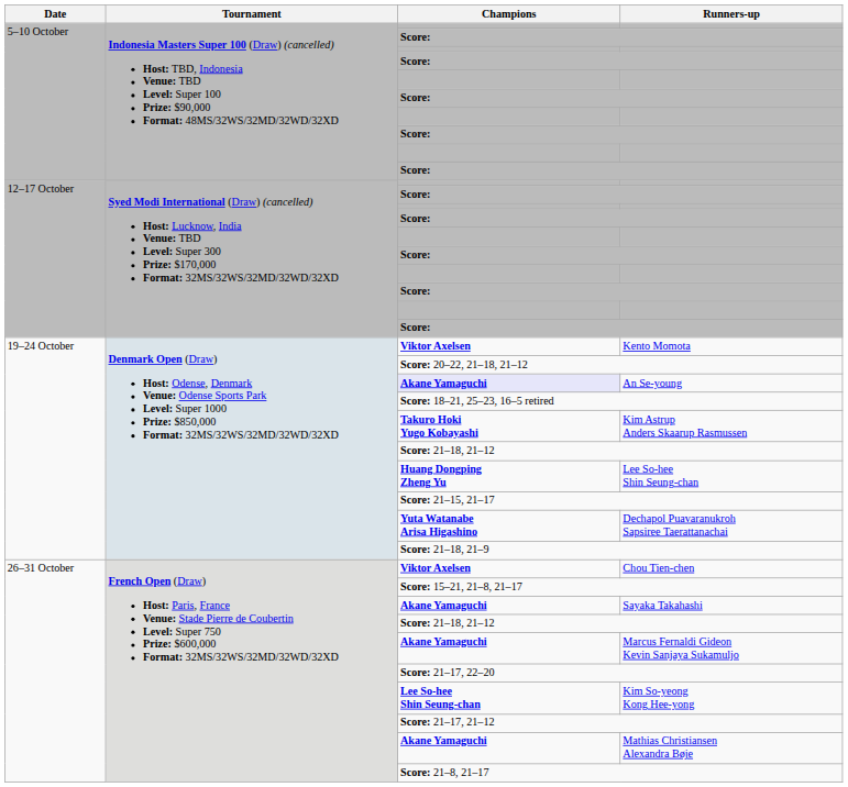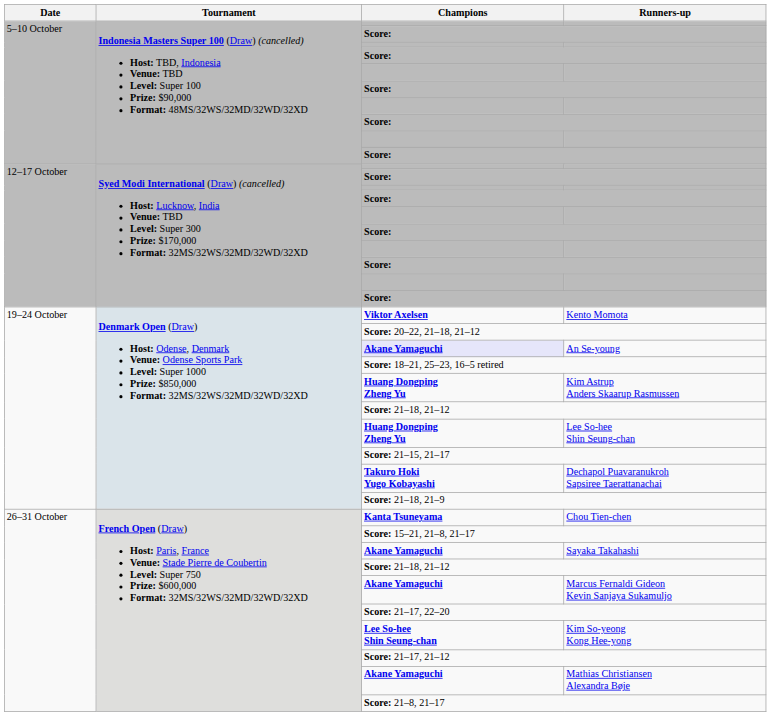 <table class="wikitable" style="font-size:80%">
 <tr>
 <th width="110">Date</th>
 <th width="330">Tournament</th>
 <th width="250">Champions</th>
 <th width="250">Runners-up</th>
 </tr>
 <tr valign="top" bgcolor="#BBBBBB">
 <td rowspan="10">5–10 October</td>
 <td bgcolor="#BBBBBB" rowspan="10"><br><strong> <a href='#'>Indonesia Masters Super 100</a></strong> (<a href='#'>Draw</a>) <em>(cancelled)</em><ul><li><strong>Host:</strong> TBD, <a href='#'>Indonesia</a></li><li><strong>Venue:</strong> TBD</li><li><strong>Level:</strong> Super 100</li><li><strong>Prize:</strong> $90,000</li><li><strong>Format:</strong> 48MS/32WS/32MD/32WD/32XD</li></ul></td>
 <td><strong> </strong></td>
 <td></td>
 </tr>
 <tr bgcolor="#BBBBBB">
 <td colspan="2"><strong>Score:</strong></td>
 </tr>
 <tr valign="top"bgcolor="#BBBBBB">
 <td><strong> </strong></td>
 <td></td>
 </tr>
 <tr bgcolor="#BBBBBB">
 <td colspan="2"><strong>Score:</strong></td>
 </tr>
 <tr valign="top"bgcolor="#BBBBBB">
 <td><strong> <br> </strong></td>
 <td> <br></td>
 </tr>
 <tr bgcolor="#BBBBBB">
 <td colspan="2"><strong>Score:</strong></td>
 </tr>
 <tr valign="top"bgcolor="#BBBBBB">
 <td><strong> <br> </strong></td>
 <td> <br></td>
 </tr>
 <tr bgcolor="#BBBBBB">
 <td colspan="2"><strong>Score:</strong></td>
 </tr>
 <tr valign="top"bgcolor="#BBBBBB">
 <td><strong> <br> </strong></td>
 <td> <br></td>
 </tr>
 <tr bgcolor="#BBBBBB">
 <td colspan="2"><strong>Score:</strong></td>
 </tr>
 <tr valign="top" bgcolor="#BBBBBB">
 <td rowspan="10">12–17 October</td>
 <td bgcolor="#BBBBBB" rowspan="10"><br><strong> <a href='#'>Syed Modi International</a></strong> (<a href='#'>Draw</a>) <em>(cancelled)</em><ul><li><strong>Host:</strong> <a href='#'>Lucknow</a>, <a href='#'>India</a></li><li><strong>Venue:</strong> TBD</li><li><strong>Level:</strong> Super 300</li><li><strong>Prize:</strong> $170,000</li><li><strong>Format:</strong> 32MS/32WS/32MD/32WD/32XD</li></ul></td>
 <td><strong> </strong></td>
 <td></td>
 </tr>
 <tr bgcolor="#BBBBBB">
 <td colspan="2"><strong>Score:</strong></td>
 </tr>
 <tr valign="top" bgcolor="#BBBBBB">
 <td><strong> </strong></td>
 <td></td>
 </tr>
 <tr bgcolor="#BBBBBB">
 <td colspan="2"><strong>Score:</strong></td>
 </tr>
 <tr valign="top" bgcolor="#BBBBBB">
 <td><strong> <br> </strong></td>
 <td> <br></td>
 </tr>
 <tr bgcolor="#BBBBBB">
 <td colspan="2"><strong>Score:</strong></td>
 </tr>
 <tr valign="top" bgcolor="#BBBBBB">
 <td><strong> <br> </strong></td>
 <td> <br></td>
 </tr>
 <tr bgcolor="#BBBBBB">
 <td colspan="2"><strong>Score:</strong></td>
 </tr>
 <tr valign="top" bgcolor="#BBBBBB">
 <td><strong> <br> </strong></td>
 <td> <br></td>
 </tr>
 <tr bgcolor="#BBBBBB">
 <td colspan="2"><strong>Score:</strong></td>
 </tr>
 <tr valign="top">
 <td rowspan="10">19–24 October</td>
 <td bgcolor="#DAE4EA" rowspan="10"><br><strong> <a href='#'>Denmark Open</a></strong> (<a href='#'>Draw</a>)<ul><li><strong>Host:</strong> <a href='#'>Odense</a>, <a href='#'>Denmark</a></li><li><strong>Venue:</strong> <a href='#'>Odense Sports Park</a></li><li><strong>Level:</strong> Super 1000</li><li><strong>Prize:</strong> $850,000</li><li><strong>Format:</strong> 32MS/32WS/32MD/32WD/32XD</li></ul></td>
 <td><strong> <a href='#'>Viktor Axelsen</a></strong></td>
 <td> <a href='#'>Kento Momota</a></td>
 </tr>
 <tr>
 <td colspan="2"><strong>Score:</strong> 20–22, 21–18, 21–12</td>
 </tr>
 <tr valign="top">
 <td style="background: lavender;"><strong> <a href='#'>Akane Yamaguchi</a></strong></td>
 <td> <a href='#'>An Se-young</a></td>
 </tr>
 <tr>
 <td colspan="2"><strong>Score:</strong> 18–21, 25–23, 16–5 retired</td>
 </tr>
 <tr valign="top">
-<td><strong> <a href='#'>Takuro Hoki</a><br> <a href='#'>Yugo Kobayashi</a></strong></td>
+<td><strong> <a href='#'>Huang Dongping</a><br> <a href='#'>Zheng Yu</a></strong></td>
 <td> <a href='#'>Kim Astrup</a><br> <a href='#'>Anders Skaarup Rasmussen</a></td>
 </tr>
 <tr>
 <td colspan="2"><strong>Score:</strong> 21–18, 21–12</td>
 </tr>
 <tr valign="top">
 <td><strong> <a href='#'>Huang Dongping</a><br> <a href='#'>Zheng Yu</a></strong></td>
 <td> <a href='#'>Lee So-hee</a><br> <a href='#'>Shin Seung-chan</a></td>
 </tr>
 <tr>
 <td colspan="2"><strong>Score:</strong> 21–15, 21–17</td>
 </tr>
 <tr valign="top">
-<td><strong> <a href='#'>Yuta Watanabe</a><br> <a href='#'>Arisa Higashino</a></strong></td>
+<td><strong> <a href='#'>Takuro Hoki</a><br> <a href='#'>Yugo Kobayashi</a></strong></td>
 <td> <a href='#'>Dechapol Puavaranukroh</a><br> <a href='#'>Sapsiree Taerattanachai</a></td>
 </tr>
 <tr>
 <td colspan="2"><strong>Score:</strong> 21–18, 21–9</td>
 </tr>
 <tr valign="top">
 <td rowspan="10">26–31 October</td>
 <td bgcolor="#DEDEDC" rowspan="10"><br><strong> <a href='#'>French Open</a></strong> (<a href='#'>Draw</a>)<ul><li><strong>Host:</strong> <a href='#'>Paris</a>, <a href='#'>France</a></li><li><strong>Venue:</strong> <a href='#'>Stade Pierre de Coubertin</a></li><li><strong>Level:</strong> Super 750</li><li><strong>Prize:</strong> $600,000</li><li><strong>Format:</strong> 32MS/32WS/32MD/32WD/32XD</li></ul></td>
-<td><strong> <a href='#'>Viktor Axelsen</a></strong></td>
+<td><strong> <a href='#'>Kanta Tsuneyama</a></strong></td>
 <td> <a href='#'>Chou Tien-chen</a></td>
 </tr>
 <tr>
 <td colspan="2"><strong>Score:</strong> 15–21, 21–8, 21–17</td>
 </tr>
 <tr valign="top">
 <td><strong> <a href='#'>Akane Yamaguchi</a></strong></td>
 <td> <a href='#'>Sayaka Takahashi</a></td>
 </tr>
 <tr>
 <td colspan="2"><strong>Score:</strong> 21–18, 21–12</td>
 </tr>
 <tr valign="top">
 <td><strong> <a href='#'>Akane Yamaguchi</a></strong></td>
 <td> <a href='#'>Marcus Fernaldi Gideon</a><br> <a href='#'>Kevin Sanjaya Sukamuljo</a></td>
 </tr>
 <tr>
 <td colspan="2"><strong>Score:</strong> 21–17, 22–20</td>
 </tr>
 <tr valign="top">
 <td><strong> <a href='#'>Lee So-hee</a><br> <a href='#'>Shin Seung-chan</a></strong></td>
 <td> <a href='#'>Kim So-yeong</a><br> <a href='#'>Kong Hee-yong</a></td>
 </tr>
 <tr>
 <td colspan="2"><strong>Score:</strong> 21–17, 21–12</td>
 </tr>
 <tr valign="top">
 <td><strong> <a href='#'>Akane Yamaguchi</a></strong></td>
 <td> <a href='#'>Mathias Christiansen</a><br> <a href='#'>Alexandra Bøje</a></td>
 </tr>
 <tr>
 <td colspan="2"><strong>Score:</strong> 21–8, 21–17</td>
 </tr>
 </table>
